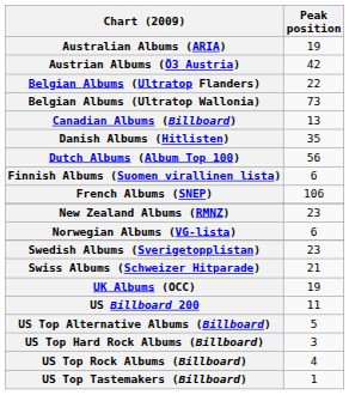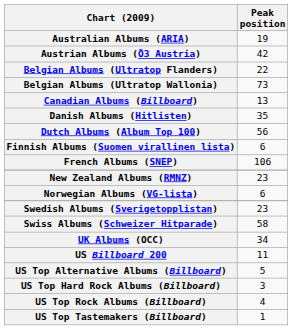 <table class="wikitable sortable plainrowheaders">
 <tr>
 <th scope="col">Chart (2009)</th>
 <th scope="col">Peak<br>position</th>
 </tr>
 <tr>
 <th scope="row">Australian Albums (<a href='#'>ARIA</a>)</th>
 <td style="text-align:center;">19</td>
 </tr>
 <tr>
 <th scope="row">Austrian Albums (<a href='#'>Ö3 Austria</a>)</th>
 <td style="text-align:center;">42</td>
 </tr>
 <tr>
 <th scope="row"><a href='#'>Belgian Albums</a> (<a href='#'>Ultratop</a> Flanders)</th>
 <td style="text-align:center;">22</td>
 </tr>
 <tr>
 <th scope="row">Belgian Albums (Ultratop Wallonia)</th>
 <td style="text-align:center;">73</td>
 </tr>
 <tr>
 <th scope="row"><a href='#'>Canadian Albums</a> (<em><a href='#'>Billboard</a></em>)</th>
 <td style="text-align:center;">13</td>
 </tr>
 <tr>
 <th scope="row">Danish Albums (<a href='#'>Hitlisten</a>)</th>
 <td style="text-align:center;">35</td>
 </tr>
 <tr>
 <th scope="row"><a href='#'>Dutch Albums</a> (<a href='#'>Album Top 100</a>)</th>
 <td style="text-align:center;">56</td>
 </tr>
 <tr>
 <th scope="row">Finnish Albums (<a href='#'>Suomen virallinen lista</a>)</th>
 <td style="text-align:center;">6</td>
 </tr>
 <tr>
 <th scope="row">French Albums (<a href='#'>SNEP</a>)</th>
 <td style="text-align:center;">106</td>
 </tr>
 <tr>
 </tr>
 <tr>
 </tr>
 <tr>
 </tr>
 <tr>
 <th scope="row">New Zealand Albums (<a href='#'>RMNZ</a>)</th>
 <td style="text-align:center;">23</td>
 </tr>
 <tr>
 <th scope="row">Norwegian Albums (<a href='#'>VG-lista</a>)</th>
 <td style="text-align:center;">6</td>
 </tr>
 <tr>
 </tr>
 <tr>
 <th scope="row">Swedish Albums (<a href='#'>Sverigetopplistan</a>)</th>
 <td style="text-align:center;">23</td>
 </tr>
 <tr>
 <th scope="row">Swiss Albums (<a href='#'>Schweizer Hitparade</a>)</th>
-<td style="text-align:center;">21</td>
+<td style="text-align:center;">58</td>
 </tr>
 <tr>
 <th scope="row"><a href='#'>UK Albums</a> (OCC)</th>
-<td style="text-align:center;">19</td>
+<td style="text-align:center;">34</td>
 </tr>
 <tr>
 <th scope="row">US <a href='#'><em>Billboard</em> 200</a></th>
 <td style="text-align:center;">11</td>
 </tr>
 <tr>
 <th scope="row">US Top Alternative Albums (<em><a href='#'>Billboard</a></em>)</th>
 <td align="center">5</td>
 </tr>
 <tr>
 <th scope="row">US Top Hard Rock Albums (<em>Billboard</em>)</th>
 <td align="center">3</td>
 </tr>
 <tr>
 <th scope="row">US Top Rock Albums (<em>Billboard</em>)</th>
 <td align="center">4</td>
 </tr>
 <tr>
 <th scope="row">US Top Tastemakers (<em>Billboard</em>)</th>
 <td align="center">1</td>
 </tr>
 </table>
